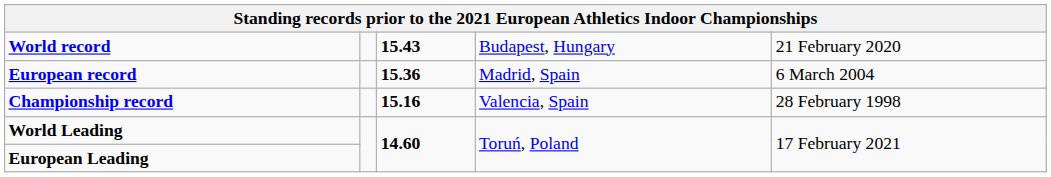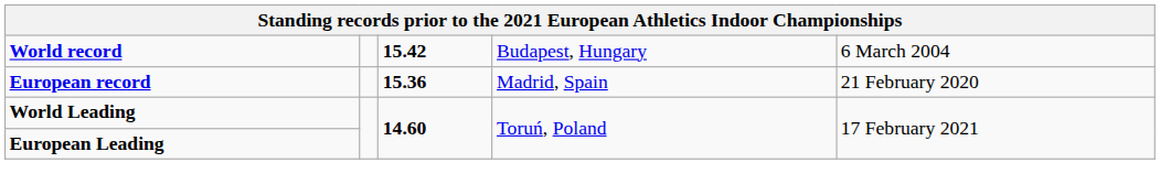 <table class="wikitable" width=75%>
 <tr>
 <th colspan=5>Standing records prior to the 2021 European Athletics Indoor Championships</th>
 </tr>
 <tr>
 <td><strong><a href='#'>World record</a></strong></td>
 <td></td>
-<td><strong>15.43</strong></td>
+<td><strong>15.42</strong></td>
 <td><a href='#'>Budapest</a>, <a href='#'>Hungary</a></td>
-<td>21 February 2020</td>
+<td>6 March 2004</td>
 </tr>
 <tr>
 <td><strong><a href='#'>European record</a></strong></td>
 <td></td>
 <td><strong>15.36</strong></td>
 <td><a href='#'>Madrid</a>, <a href='#'>Spain</a></td>
-<td>6 March 2004</td>
-</tr>
-<tr>
-<td><strong><a href='#'>Championship record</a></strong></td>
-<td></td>
-<td><strong>15.16</strong></td>
-<td><a href='#'>Valencia</a>, <a href='#'>Spain</a></td>
-<td>28 February 1998</td>
+<td>21 February 2020</td>
 </tr>
 <tr>
 <td><strong>World Leading</strong></td>
 <td rowspan=2></td>
 <td rowspan=2><strong>14.60</strong></td>
 <td rowspan=2><a href='#'>Toruń</a>, <a href='#'>Poland</a></td>
 <td rowspan=2>17 February 2021</td>
 </tr>
 <tr>
 <td><strong>European Leading</strong></td>
 </tr>
 </table>
